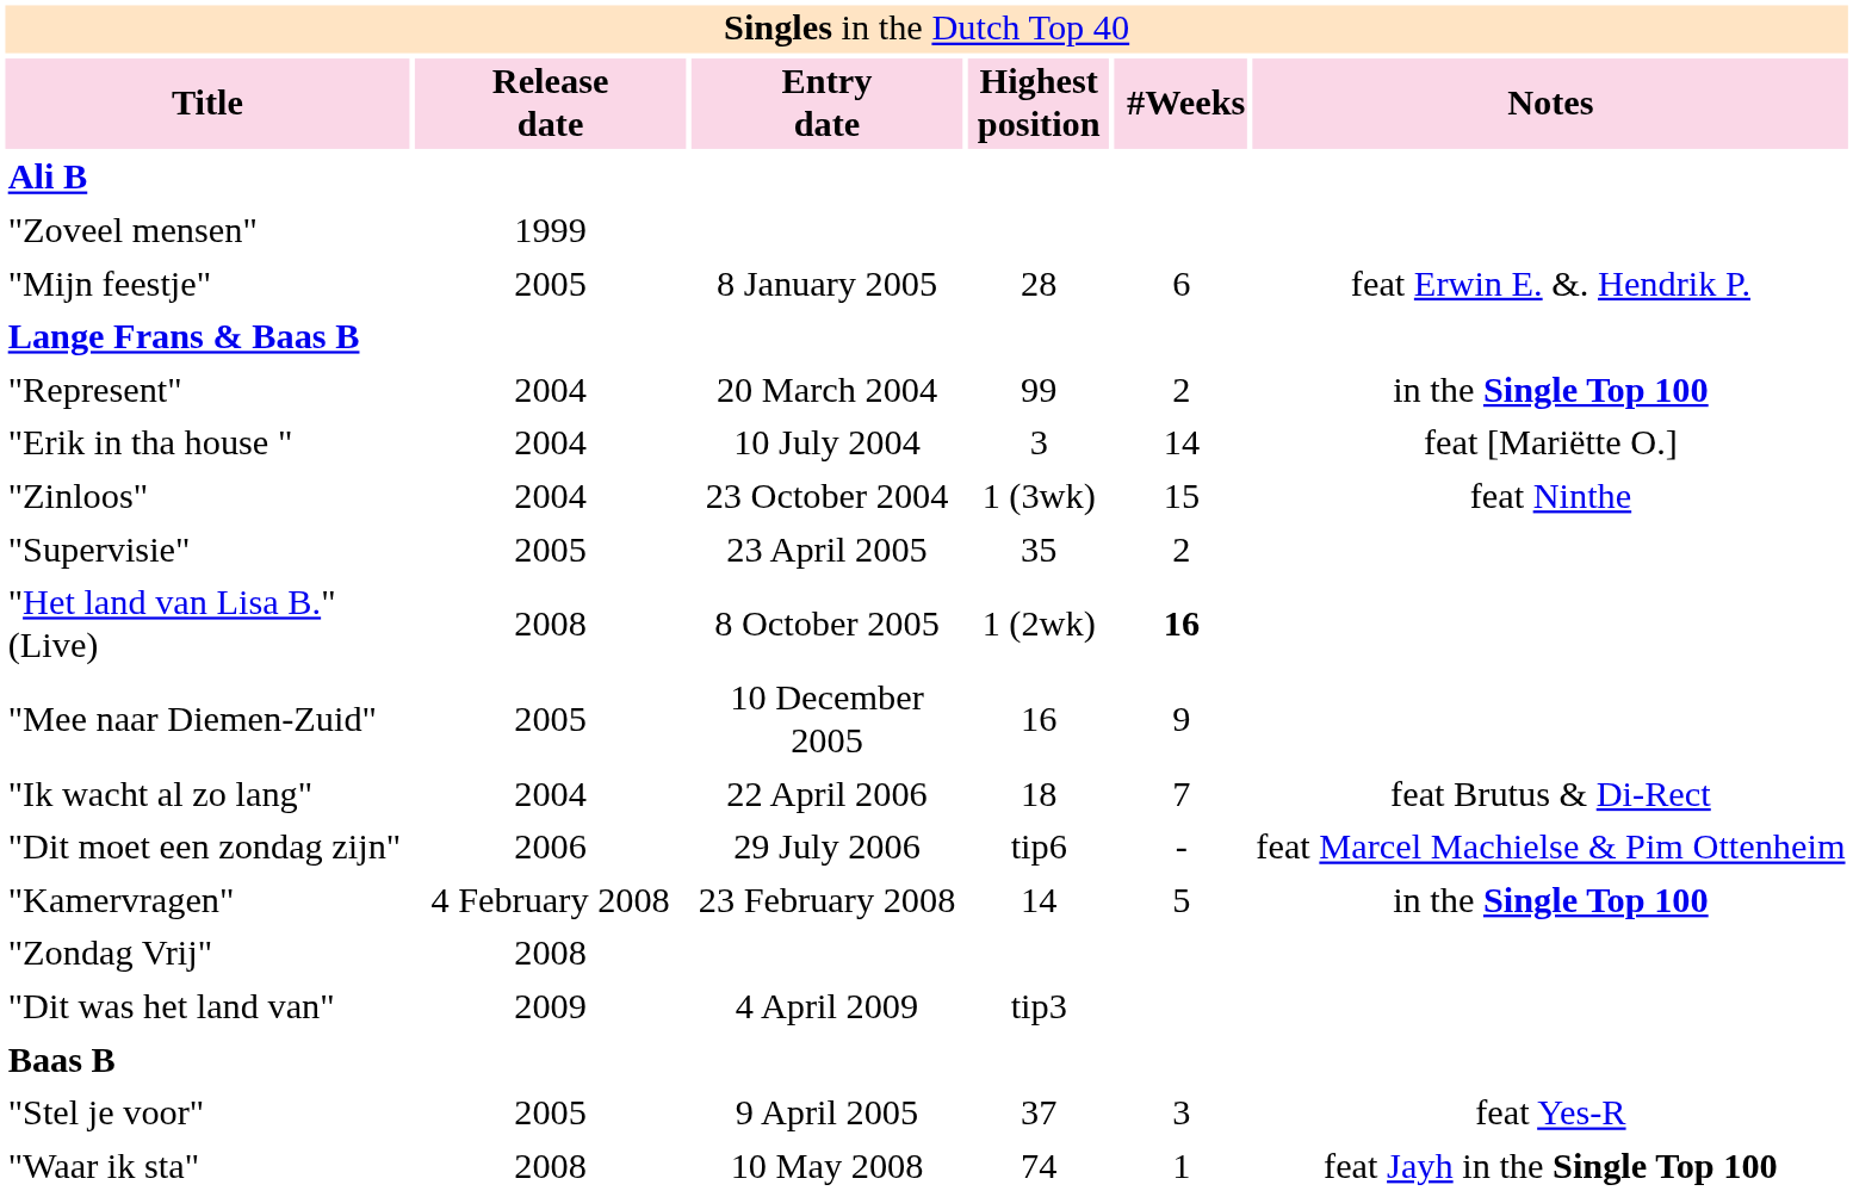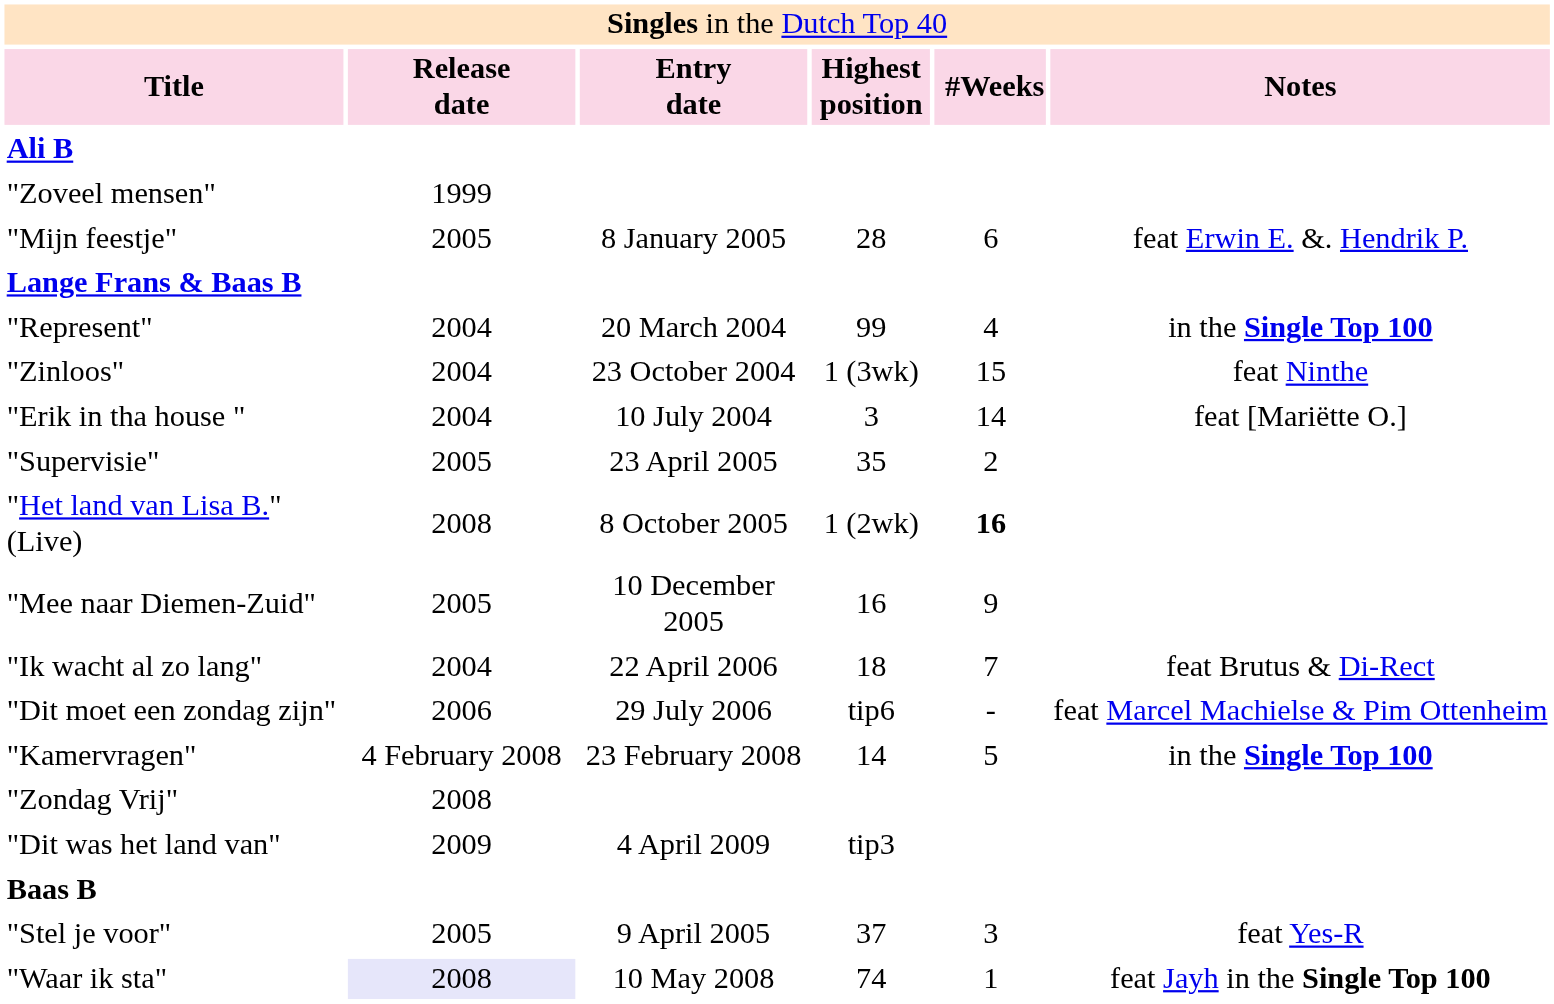 <table class="toccolours vatop" style="margin:0.5em 1em 0.5em 0; font-size: 85%; text-align:center;">
 <tr>
 <td colspan="6" style="background:bisque;"><strong>Singles</strong> in the <a href='#'>Dutch Top 40</a></td>
 </tr>
 <tr style="background:#fad7e7;">
 <th width=150>Title</th>
 <th width=100><strong>Release<br>date</strong></th>
 <th width=100><strong>Entry<br>date</strong></th>
 <th> <strong>Highest <br>position</strong></th>
 <th> <strong>#Weeks</strong></th>
 <th> <strong>Notes</strong> </th>
 </tr>
 <tr style="text-align:center;">
 <td align=left><strong><a href='#'>Ali B</a></strong></td>
 <td></td>
 <td></td>
 <td></td>
 <td></td>
 <td></td>
 </tr>
 <tr style="text-align:center;">
 <td align=left>"Zoveel mensen"</td>
 <td>1999</td>
 <td></td>
 <td></td>
 <td></td>
 <td></td>
 </tr>
 <tr style="text-align:center;">
 <td align=left>"Mijn feestje"</td>
 <td>2005</td>
 <td>8 January 2005</td>
 <td>28</td>
 <td>6</td>
 <td>feat <a href='#'>Erwin E.</a> &. <a href='#'>Hendrik P.</a></td>
 </tr>
 <tr>
 <td align=left><strong><a href='#'>Lange Frans & Baas B</a></strong></td>
 <td></td>
 <td></td>
 <td></td>
 <td></td>
 <td></td>
 </tr>
 <tr style="text-align:center;">
 <td align=left>"Represent"</td>
 <td>2004</td>
 <td>20 March 2004</td>
 <td>99</td>
-<td>2</td>
+<td>4</td>
 <td>in the <strong><a href='#'>Single Top 100</a></strong></td>
+</tr>
+<tr style="text-align:center;">
+<td align=left>"Zinloos"</td>
+<td>2004</td>
+<td>23 October 2004</td>
+<td>1 (3wk)</td>
+<td>15</td>
+<td>feat <a href='#'>Ninthe</a></td>
 </tr>
 <tr style="text-align:center;">
 <td align=left>"Erik in tha house "</td>
 <td>2004</td>
 <td>10 July 2004</td>
 <td>3</td>
 <td>14</td>
 <td>feat [Mariëtte O.]</td>
-</tr>
-<tr style="text-align:center;">
-<td align=left>"Zinloos"</td>
-<td>2004</td>
-<td>23 October 2004</td>
-<td>1 (3wk)</td>
-<td>15</td>
-<td>feat <a href='#'>Ninthe</a></td>
 </tr>
 <tr style="text-align:center;">
 <td align=left>"Supervisie"</td>
 <td>2005</td>
 <td>23 April 2005</td>
 <td>35</td>
 <td>2</td>
 <td></td>
 </tr>
 <tr style="text-align:center;">
 <td align=left>"<a href='#'>Het land van Lisa B.</a>" (Live)</td>
 <td>2008</td>
 <td>8 October 2005</td>
 <td>1 (2wk)</td>
 <td><strong>16</strong></td>
 <td></td>
 </tr>
 <tr style="text-align:center;">
 <td align=left>"Mee naar Diemen-Zuid"</td>
 <td>2005</td>
 <td>10 December 2005</td>
 <td>16</td>
 <td>9</td>
 <td></td>
 </tr>
 <tr style="text-align:center;">
 <td align=left>"Ik wacht al zo lang"</td>
 <td>2004</td>
 <td>22 April 2006</td>
 <td>18</td>
 <td>7</td>
 <td>feat Brutus & <a href='#'>Di-Rect</a></td>
 </tr>
 <tr style="text-align:center;">
 <td align=left>"Dit moet een zondag zijn"</td>
 <td>2006</td>
 <td>29 July 2006</td>
 <td>tip6</td>
 <td>-</td>
 <td>feat <a href='#'>Marcel Machielse & Pim Ottenheim</a></td>
 </tr>
 <tr style="text-align:center;">
 <td align=left>"Kamervragen"</td>
 <td>4 February 2008</td>
 <td>23 February 2008</td>
 <td>14</td>
 <td>5</td>
 <td>in the <strong><a href='#'>Single Top 100</a></strong></td>
 </tr>
 <tr style="text-align:center;">
 <td align=left>"Zondag Vrij"</td>
 <td>2008</td>
 </tr>
 <tr style="text-align:center;">
 <td align=left>"Dit was het land van"</td>
 <td>2009</td>
 <td>4 April 2009</td>
 <td>tip3</td>
 <td></td>
 <td></td>
 </tr>
 <tr style="text-align:center;">
 <td align=left><strong>Baas B</strong></td>
 <td></td>
 <td></td>
 <td></td>
 <td></td>
 <td></td>
 </tr>
 <tr style="text-align:center;">
 <td align=left>"Stel je voor"</td>
 <td>2005</td>
 <td>9 April 2005</td>
 <td>37</td>
 <td>3</td>
 <td>feat <a href='#'>Yes-R</a></td>
 </tr>
 <tr style="text-align:center;">
 <td align=left>"Waar ik sta"</td>
-<td>2008</td>
+<td style="background: lavender;">2008</td>
 <td>10 May 2008</td>
 <td>74</td>
 <td>1</td>
 <td>feat <a href='#'>Jayh</a> in the <strong>Single Top 100</strong></td>
 </tr>
 </table>
